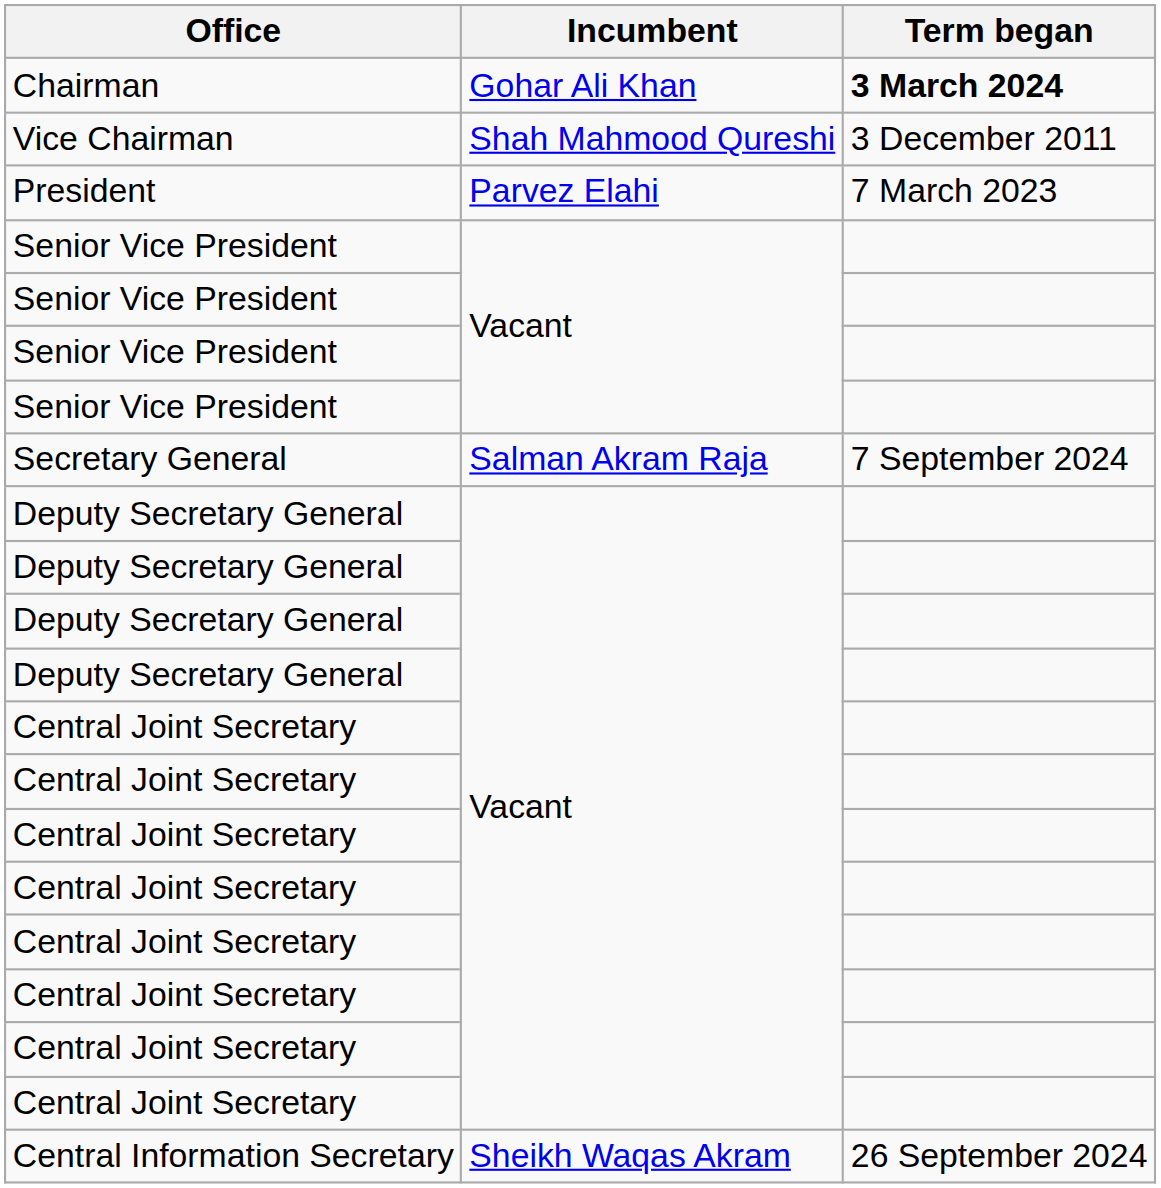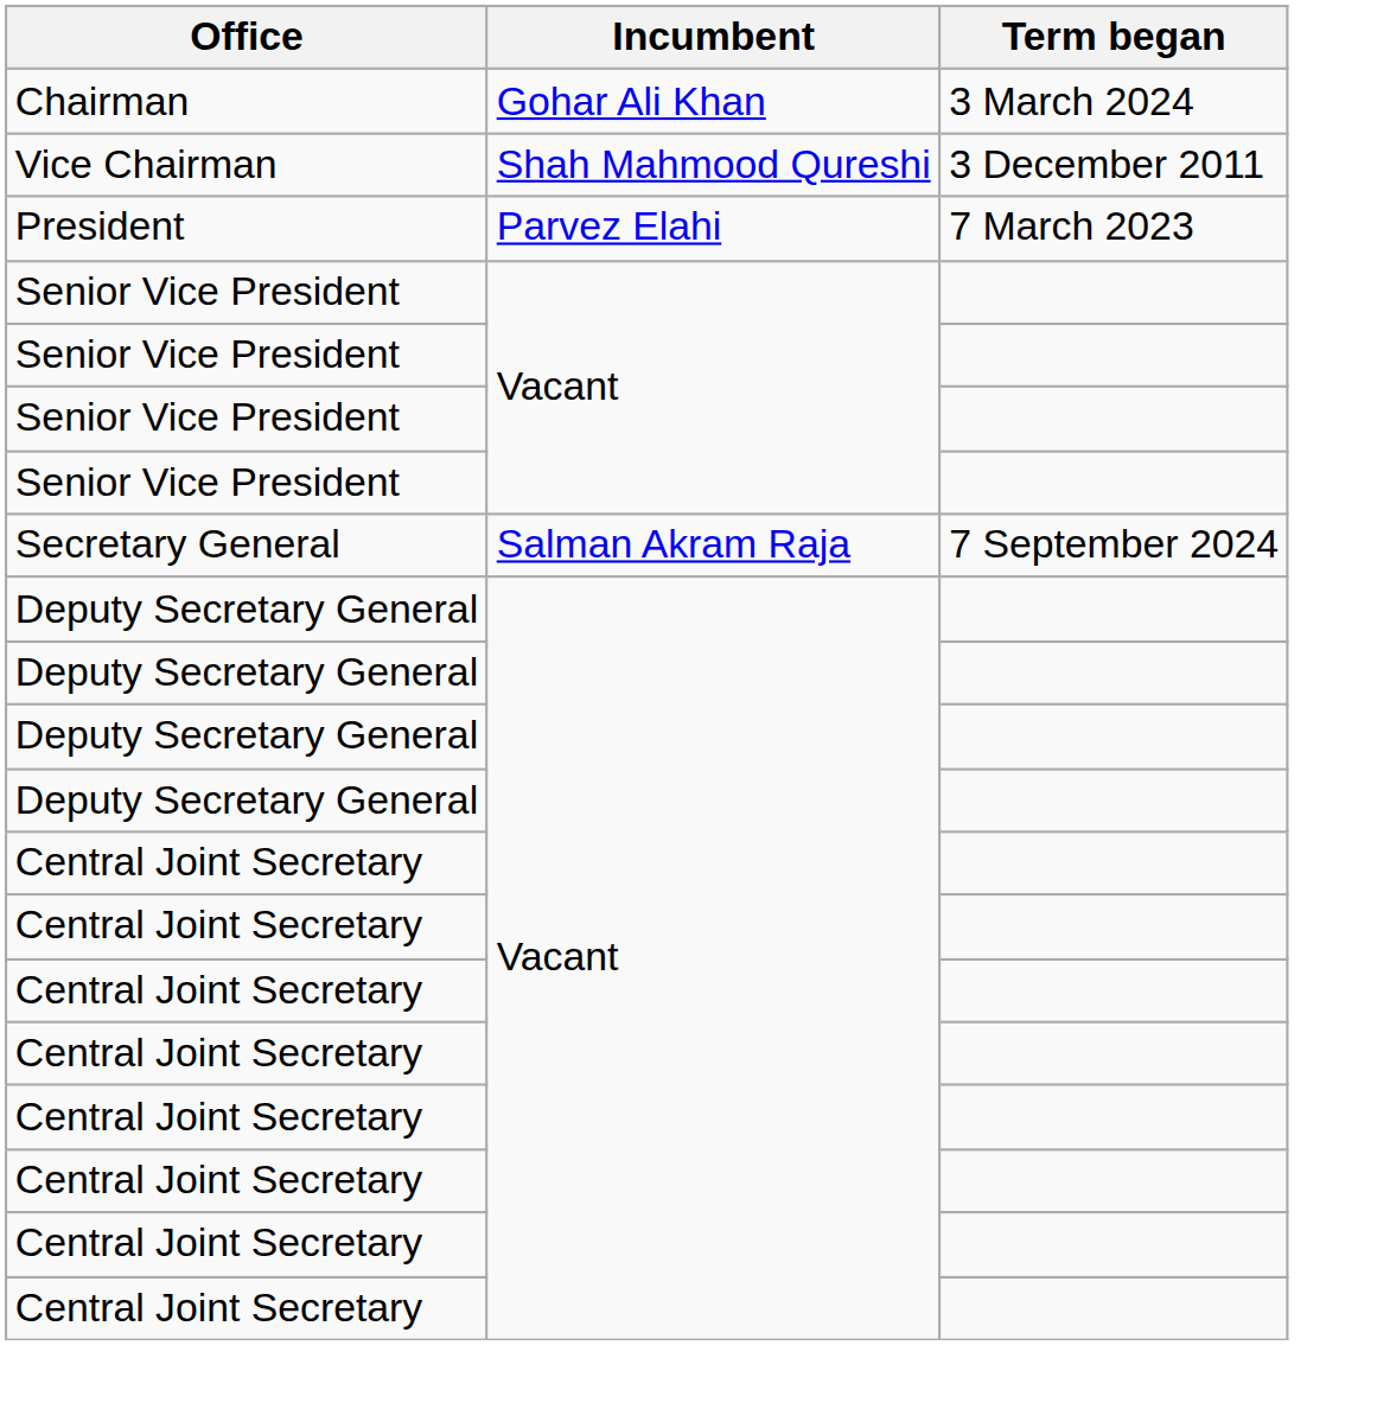 <table class="wikitable" style="text-align:left">
 <tr>
 <th>Office</th>
 <th>Incumbent</th>
 <th>Term began</th>
 </tr>
 <tr>
 <td>Chairman</td>
 <td><a href='#'>Gohar Ali Khan</a></td>
-<td><strong>3 March 2024</strong></td>
+<td>3 March 2024</td>
 </tr>
 <tr>
 <td>Vice Chairman</td>
 <td><a href='#'>Shah Mahmood Qureshi</a></td>
 <td>3 December 2011</td>
 </tr>
 <tr>
 <td>President</td>
 <td><a href='#'>Parvez Elahi</a></td>
 <td>7 March 2023</td>
 </tr>
 <tr>
 <td>Senior Vice President</td>
 <td rowspan="4">Vacant</td>
 </tr>
 <tr>
 <td>Senior Vice President</td>
 <td></td>
 </tr>
 <tr>
 <td>Senior Vice President</td>
 <td></td>
 </tr>
 <tr>
 <td>Senior Vice President</td>
 <td></td>
 </tr>
 <tr>
 <td>Secretary General</td>
 <td><a href='#'>Salman Akram Raja</a></td>
 <td>7 September 2024</td>
 </tr>
 <tr>
 <td>Deputy Secretary General</td>
 <td rowspan="12">Vacant</td>
 <td></td>
 </tr>
 <tr>
 <td>Deputy Secretary General</td>
 <td></td>
 </tr>
 <tr>
 <td>Deputy Secretary General</td>
 <td></td>
 </tr>
 <tr>
 <td>Deputy Secretary General</td>
 <td></td>
 </tr>
 <tr>
 <td>Central Joint Secretary</td>
 <td></td>
 </tr>
 <tr>
 <td>Central Joint Secretary</td>
 <td></td>
 </tr>
 <tr>
 <td>Central Joint Secretary</td>
 <td></td>
 </tr>
 <tr>
 <td>Central Joint Secretary</td>
 <td></td>
 </tr>
 <tr>
 <td>Central Joint Secretary</td>
 <td></td>
 </tr>
 <tr>
 <td>Central Joint Secretary</td>
 <td></td>
 </tr>
 <tr>
 <td>Central Joint Secretary</td>
 <td></td>
 </tr>
 <tr>
 <td>Central Joint Secretary</td>
 <td></td>
 </tr>
-<tr>
-<td>Central Information Secretary</td>
-<td><a href='#'>Sheikh Waqas Akram</a></td>
-<td>26 September 2024</td>
-</tr>
 </table>
